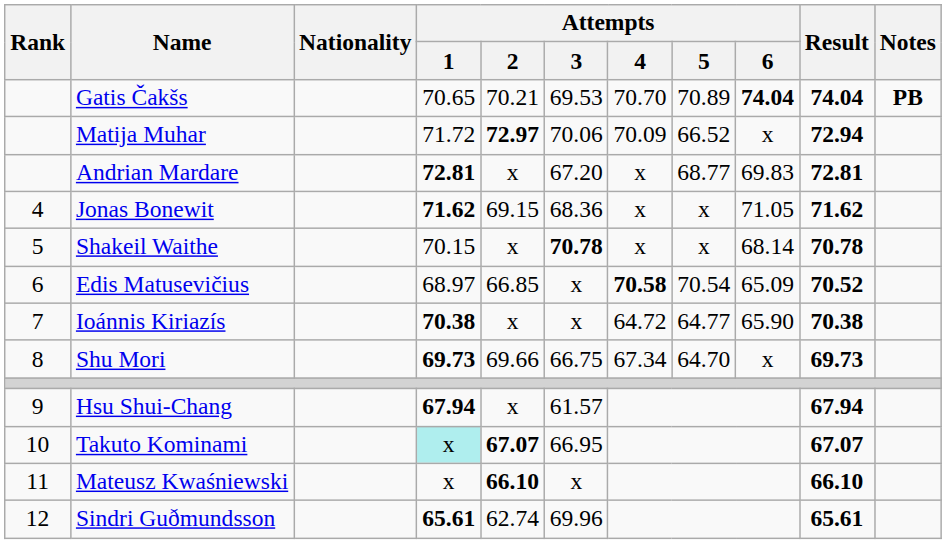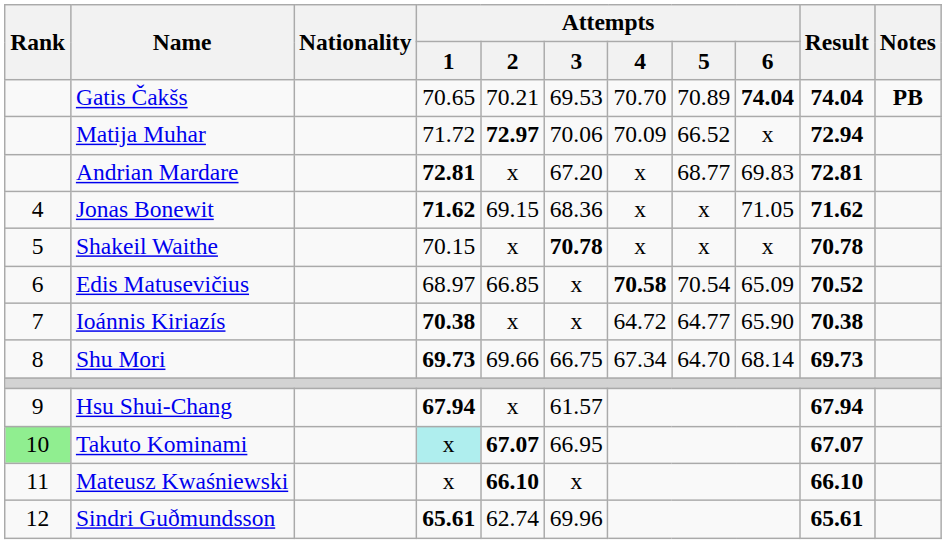 <table class="wikitable sortable" style="text-align:center">
 <tr>
 <th rowspan=2>Rank</th>
 <th rowspan=2>Name</th>
 <th rowspan=2>Nationality</th>
 <th colspan=6>Attempts</th>
 <th rowspan=2>Result</th>
 <th rowspan=2>Notes</th>
 </tr>
 <tr>
 <th>1</th>
 <th>2</th>
 <th>3</th>
 <th>4</th>
 <th>5</th>
 <th>6</th>
 </tr>
 <tr>
 <td></td>
 <td align=left><a href='#'>Gatis Čakšs</a></td>
 <td align=left></td>
 <td>70.65</td>
 <td>70.21</td>
 <td>69.53</td>
 <td>70.70</td>
 <td>70.89</td>
 <td><strong>74.04</strong></td>
 <td><strong>74.04</strong></td>
 <td><strong>PB</strong></td>
 </tr>
 <tr>
 <td></td>
 <td align=left><a href='#'>Matija Muhar</a></td>
 <td align=left></td>
 <td>71.72</td>
 <td><strong>72.97</strong></td>
 <td>70.06</td>
 <td>70.09</td>
 <td>66.52</td>
 <td>x</td>
 <td><strong>72.94</strong></td>
 <td></td>
 </tr>
 <tr>
 <td></td>
 <td align=left><a href='#'>Andrian Mardare</a></td>
 <td align=left></td>
 <td><strong>72.81</strong></td>
 <td>x</td>
 <td>67.20</td>
 <td>x</td>
 <td>68.77</td>
 <td>69.83</td>
 <td><strong>72.81</strong></td>
 <td></td>
 </tr>
 <tr>
 <td>4</td>
 <td align=left><a href='#'>Jonas Bonewit</a></td>
 <td align=left></td>
 <td><strong>71.62</strong></td>
 <td>69.15</td>
 <td>68.36</td>
 <td>x</td>
 <td>x</td>
 <td>71.05</td>
 <td><strong>71.62</strong></td>
 <td></td>
 </tr>
 <tr>
 <td>5</td>
 <td align=left><a href='#'>Shakeil Waithe</a></td>
 <td align=left></td>
 <td>70.15</td>
 <td>x</td>
 <td><strong>70.78</strong></td>
 <td>x</td>
 <td>x</td>
-<td>68.14</td>
+<td>x</td>
 <td><strong>70.78</strong></td>
 <td></td>
 </tr>
 <tr>
 <td>6</td>
 <td align=left><a href='#'>Edis Matusevičius</a></td>
 <td align=left></td>
 <td>68.97</td>
 <td>66.85</td>
 <td>x</td>
 <td><strong>70.58</strong></td>
 <td>70.54</td>
 <td>65.09</td>
 <td><strong>70.52</strong></td>
 <td></td>
 </tr>
 <tr>
 <td>7</td>
 <td align=left><a href='#'>Ioánnis Kiriazís</a></td>
 <td align=left></td>
 <td><strong>70.38</strong></td>
 <td>x</td>
 <td>x</td>
 <td>64.72</td>
 <td>64.77</td>
 <td>65.90</td>
 <td><strong>70.38</strong></td>
 <td></td>
 </tr>
 <tr>
 <td>8</td>
 <td align=left><a href='#'>Shu Mori</a></td>
 <td align=left></td>
 <td><strong>69.73</strong></td>
 <td>69.66</td>
 <td>66.75</td>
 <td>67.34</td>
 <td>64.70</td>
-<td>x</td>
+<td>68.14</td>
 <td><strong>69.73</strong></td>
 <td></td>
 </tr>
 <tr>
 <td colspan=11 bgcolor=lightgray></td>
 </tr>
 <tr>
 <td>9</td>
 <td align=left><a href='#'>Hsu Shui-Chang</a></td>
 <td align=left></td>
 <td><strong>67.94</strong></td>
 <td>x</td>
 <td>61.57</td>
 <td colspan=3></td>
 <td><strong>67.94</strong></td>
 <td></td>
 </tr>
 <tr>
-<td>10</td>
+<td style="background: lightgreen;">10</td>
 <td align=left><a href='#'>Takuto Kominami</a></td>
 <td align=left></td>
 <td style="background: paleturquoise;">x</td>
 <td><strong>67.07</strong></td>
 <td>66.95</td>
 <td colspan=3></td>
 <td><strong>67.07</strong></td>
 <td></td>
 </tr>
 <tr>
 <td>11</td>
 <td align=left><a href='#'>Mateusz Kwaśniewski</a></td>
 <td align=left></td>
 <td>x</td>
 <td><strong>66.10</strong></td>
 <td>x</td>
 <td colspan=3></td>
 <td><strong>66.10</strong></td>
 <td></td>
 </tr>
 <tr>
 <td>12</td>
 <td align=left><a href='#'>Sindri Guðmundsson</a></td>
 <td align=left></td>
 <td><strong>65.61</strong></td>
 <td>62.74</td>
 <td>69.96</td>
 <td colspan=3></td>
 <td><strong>65.61</strong></td>
 <td></td>
 </tr>
 </table>
